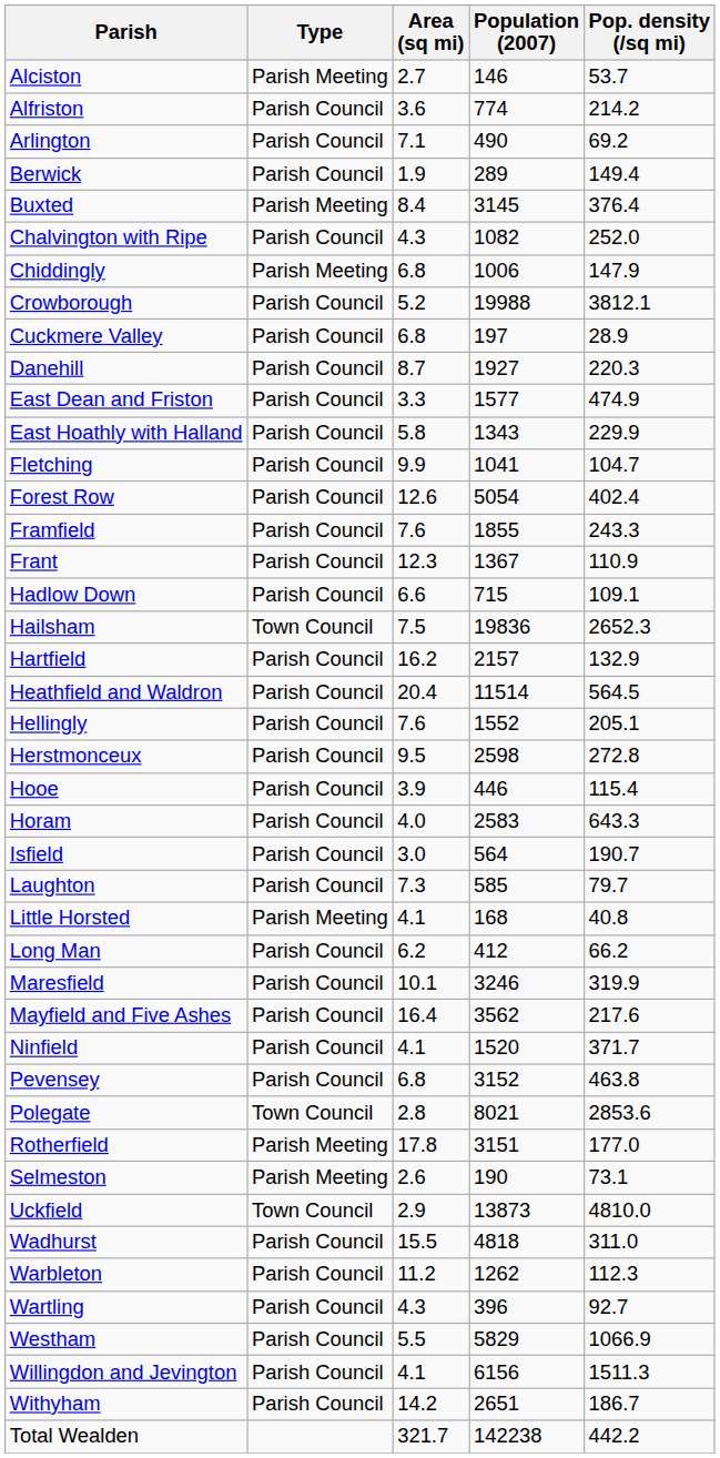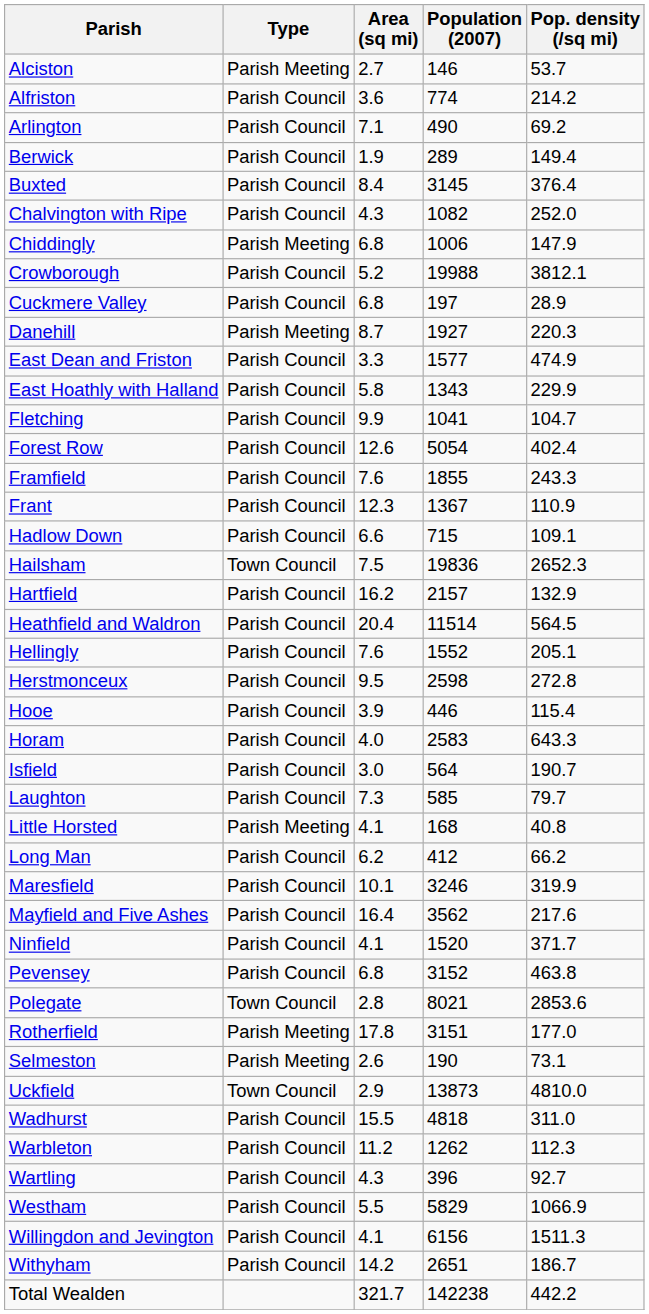 <table class="wikitable sortable">
 <tr>
 <th>Parish</th>
 <th>Type</th>
 <th>Area<br>(sq mi)</th>
 <th>Population<br>(2007)</th>
 <th>Pop. density<br>(/sq mi)</th>
 </tr>
 <tr>
 <td><a href='#'>Alciston</a></td>
 <td>Parish Meeting</td>
 <td>2.7</td>
 <td>146</td>
 <td>53.7</td>
 </tr>
 <tr>
 <td><a href='#'>Alfriston</a></td>
 <td>Parish Council</td>
 <td>3.6</td>
 <td>774</td>
 <td>214.2</td>
 </tr>
 <tr>
 <td><a href='#'>Arlington</a></td>
 <td>Parish Council</td>
 <td>7.1</td>
 <td>490</td>
 <td>69.2</td>
 </tr>
 <tr>
 <td><a href='#'>Berwick</a></td>
 <td>Parish Council</td>
 <td>1.9</td>
 <td>289</td>
 <td>149.4</td>
 </tr>
 <tr>
 <td><a href='#'>Buxted</a></td>
-<td>Parish Meeting</td>
+<td>Parish Council</td>
 <td>8.4</td>
 <td>3145</td>
 <td>376.4</td>
 </tr>
 <tr>
 <td><a href='#'>Chalvington with Ripe</a></td>
 <td>Parish Council</td>
 <td>4.3</td>
 <td>1082</td>
 <td>252.0</td>
 </tr>
 <tr>
 <td><a href='#'>Chiddingly</a></td>
 <td>Parish Meeting</td>
 <td>6.8</td>
 <td>1006</td>
 <td>147.9</td>
 </tr>
 <tr>
 <td><a href='#'>Crowborough</a></td>
 <td>Parish Council</td>
 <td>5.2</td>
 <td>19988</td>
 <td>3812.1</td>
 </tr>
 <tr>
 <td><a href='#'>Cuckmere Valley</a></td>
 <td>Parish Council</td>
 <td>6.8</td>
 <td>197</td>
 <td>28.9</td>
 </tr>
 <tr>
 <td><a href='#'>Danehill</a></td>
-<td>Parish Council</td>
+<td>Parish Meeting</td>
 <td>8.7</td>
 <td>1927</td>
 <td>220.3</td>
 </tr>
 <tr>
 <td><a href='#'>East Dean and Friston</a></td>
 <td>Parish Council</td>
 <td>3.3</td>
 <td>1577</td>
 <td>474.9</td>
 </tr>
 <tr>
 <td><a href='#'>East Hoathly with Halland</a></td>
 <td>Parish Council</td>
 <td>5.8</td>
 <td>1343</td>
 <td>229.9</td>
 </tr>
 <tr>
 <td><a href='#'>Fletching</a></td>
 <td>Parish Council</td>
 <td>9.9</td>
 <td>1041</td>
 <td>104.7</td>
 </tr>
 <tr>
 <td><a href='#'>Forest Row</a></td>
 <td>Parish Council</td>
 <td>12.6</td>
 <td>5054</td>
 <td>402.4</td>
 </tr>
 <tr>
 <td><a href='#'>Framfield</a></td>
 <td>Parish Council</td>
 <td>7.6</td>
 <td>1855</td>
 <td>243.3</td>
 </tr>
 <tr>
 <td><a href='#'>Frant</a></td>
 <td>Parish Council</td>
 <td>12.3</td>
 <td>1367</td>
 <td>110.9</td>
 </tr>
 <tr>
 <td><a href='#'>Hadlow Down</a></td>
 <td>Parish Council</td>
 <td>6.6</td>
 <td>715</td>
 <td>109.1</td>
 </tr>
 <tr>
 <td><a href='#'>Hailsham</a></td>
 <td>Town Council</td>
 <td>7.5</td>
 <td>19836</td>
 <td>2652.3</td>
 </tr>
 <tr>
 <td><a href='#'>Hartfield</a></td>
 <td>Parish Council</td>
 <td>16.2</td>
 <td>2157</td>
 <td>132.9</td>
 </tr>
 <tr>
 <td><a href='#'>Heathfield and Waldron</a></td>
 <td>Parish Council</td>
 <td>20.4</td>
 <td>11514</td>
 <td>564.5</td>
 </tr>
 <tr>
 <td><a href='#'>Hellingly</a></td>
 <td>Parish Council</td>
 <td>7.6</td>
 <td>1552</td>
 <td>205.1</td>
 </tr>
 <tr>
 <td><a href='#'>Herstmonceux</a></td>
 <td>Parish Council</td>
 <td>9.5</td>
 <td>2598</td>
 <td>272.8</td>
 </tr>
 <tr>
 <td><a href='#'>Hooe</a></td>
 <td>Parish Council</td>
 <td>3.9</td>
 <td>446</td>
 <td>115.4</td>
 </tr>
 <tr>
 <td><a href='#'>Horam</a></td>
 <td>Parish Council</td>
 <td>4.0</td>
 <td>2583</td>
 <td>643.3</td>
 </tr>
 <tr>
 <td><a href='#'>Isfield</a></td>
 <td>Parish Council</td>
 <td>3.0</td>
 <td>564</td>
 <td>190.7</td>
 </tr>
 <tr>
 <td><a href='#'>Laughton</a></td>
 <td>Parish Council</td>
 <td>7.3</td>
 <td>585</td>
 <td>79.7</td>
 </tr>
 <tr>
 <td><a href='#'>Little Horsted</a></td>
 <td>Parish Meeting</td>
 <td>4.1</td>
 <td>168</td>
 <td>40.8</td>
 </tr>
 <tr>
 <td><a href='#'>Long Man</a></td>
 <td>Parish Council</td>
 <td>6.2</td>
 <td>412</td>
 <td>66.2</td>
 </tr>
 <tr>
 <td><a href='#'>Maresfield</a></td>
 <td>Parish Council</td>
 <td>10.1</td>
 <td>3246</td>
 <td>319.9</td>
 </tr>
 <tr>
 <td><a href='#'>Mayfield and Five Ashes</a></td>
 <td>Parish Council</td>
 <td>16.4</td>
 <td>3562</td>
 <td>217.6</td>
 </tr>
 <tr>
 <td><a href='#'>Ninfield</a></td>
 <td>Parish Council</td>
 <td>4.1</td>
 <td>1520</td>
 <td>371.7</td>
 </tr>
 <tr>
 <td><a href='#'>Pevensey</a></td>
 <td>Parish Council</td>
 <td>6.8</td>
 <td>3152</td>
 <td>463.8</td>
 </tr>
 <tr>
 <td><a href='#'>Polegate</a></td>
 <td>Town Council</td>
 <td>2.8</td>
 <td>8021</td>
 <td>2853.6</td>
 </tr>
 <tr>
 <td><a href='#'>Rotherfield</a></td>
 <td>Parish Meeting</td>
 <td>17.8</td>
 <td>3151</td>
 <td>177.0</td>
 </tr>
 <tr>
 <td><a href='#'>Selmeston</a></td>
 <td>Parish Meeting</td>
 <td>2.6</td>
 <td>190</td>
 <td>73.1</td>
 </tr>
 <tr>
 <td><a href='#'>Uckfield</a></td>
 <td>Town Council</td>
 <td>2.9</td>
 <td>13873</td>
 <td>4810.0</td>
 </tr>
 <tr>
 <td><a href='#'>Wadhurst</a></td>
 <td>Parish Council</td>
 <td>15.5</td>
 <td>4818</td>
 <td>311.0</td>
 </tr>
 <tr>
 <td><a href='#'>Warbleton</a></td>
 <td>Parish Council</td>
 <td>11.2</td>
 <td>1262</td>
 <td>112.3</td>
 </tr>
 <tr>
 <td><a href='#'>Wartling</a></td>
 <td>Parish Council</td>
 <td>4.3</td>
 <td>396</td>
 <td>92.7</td>
 </tr>
 <tr>
 <td><a href='#'>Westham</a></td>
 <td>Parish Council</td>
 <td>5.5</td>
 <td>5829</td>
 <td>1066.9</td>
 </tr>
 <tr>
 <td><a href='#'>Willingdon and Jevington</a></td>
 <td>Parish Council</td>
 <td>4.1</td>
 <td>6156</td>
 <td>1511.3</td>
 </tr>
 <tr>
 <td><a href='#'>Withyham</a></td>
 <td>Parish Council</td>
 <td>14.2</td>
 <td>2651</td>
 <td>186.7</td>
 </tr>
 <tr class="sortbottom">
 <td>Total Wealden</td>
 <td></td>
 <td>321.7</td>
 <td>142238</td>
 <td>442.2</td>
 </tr>
 </table>
